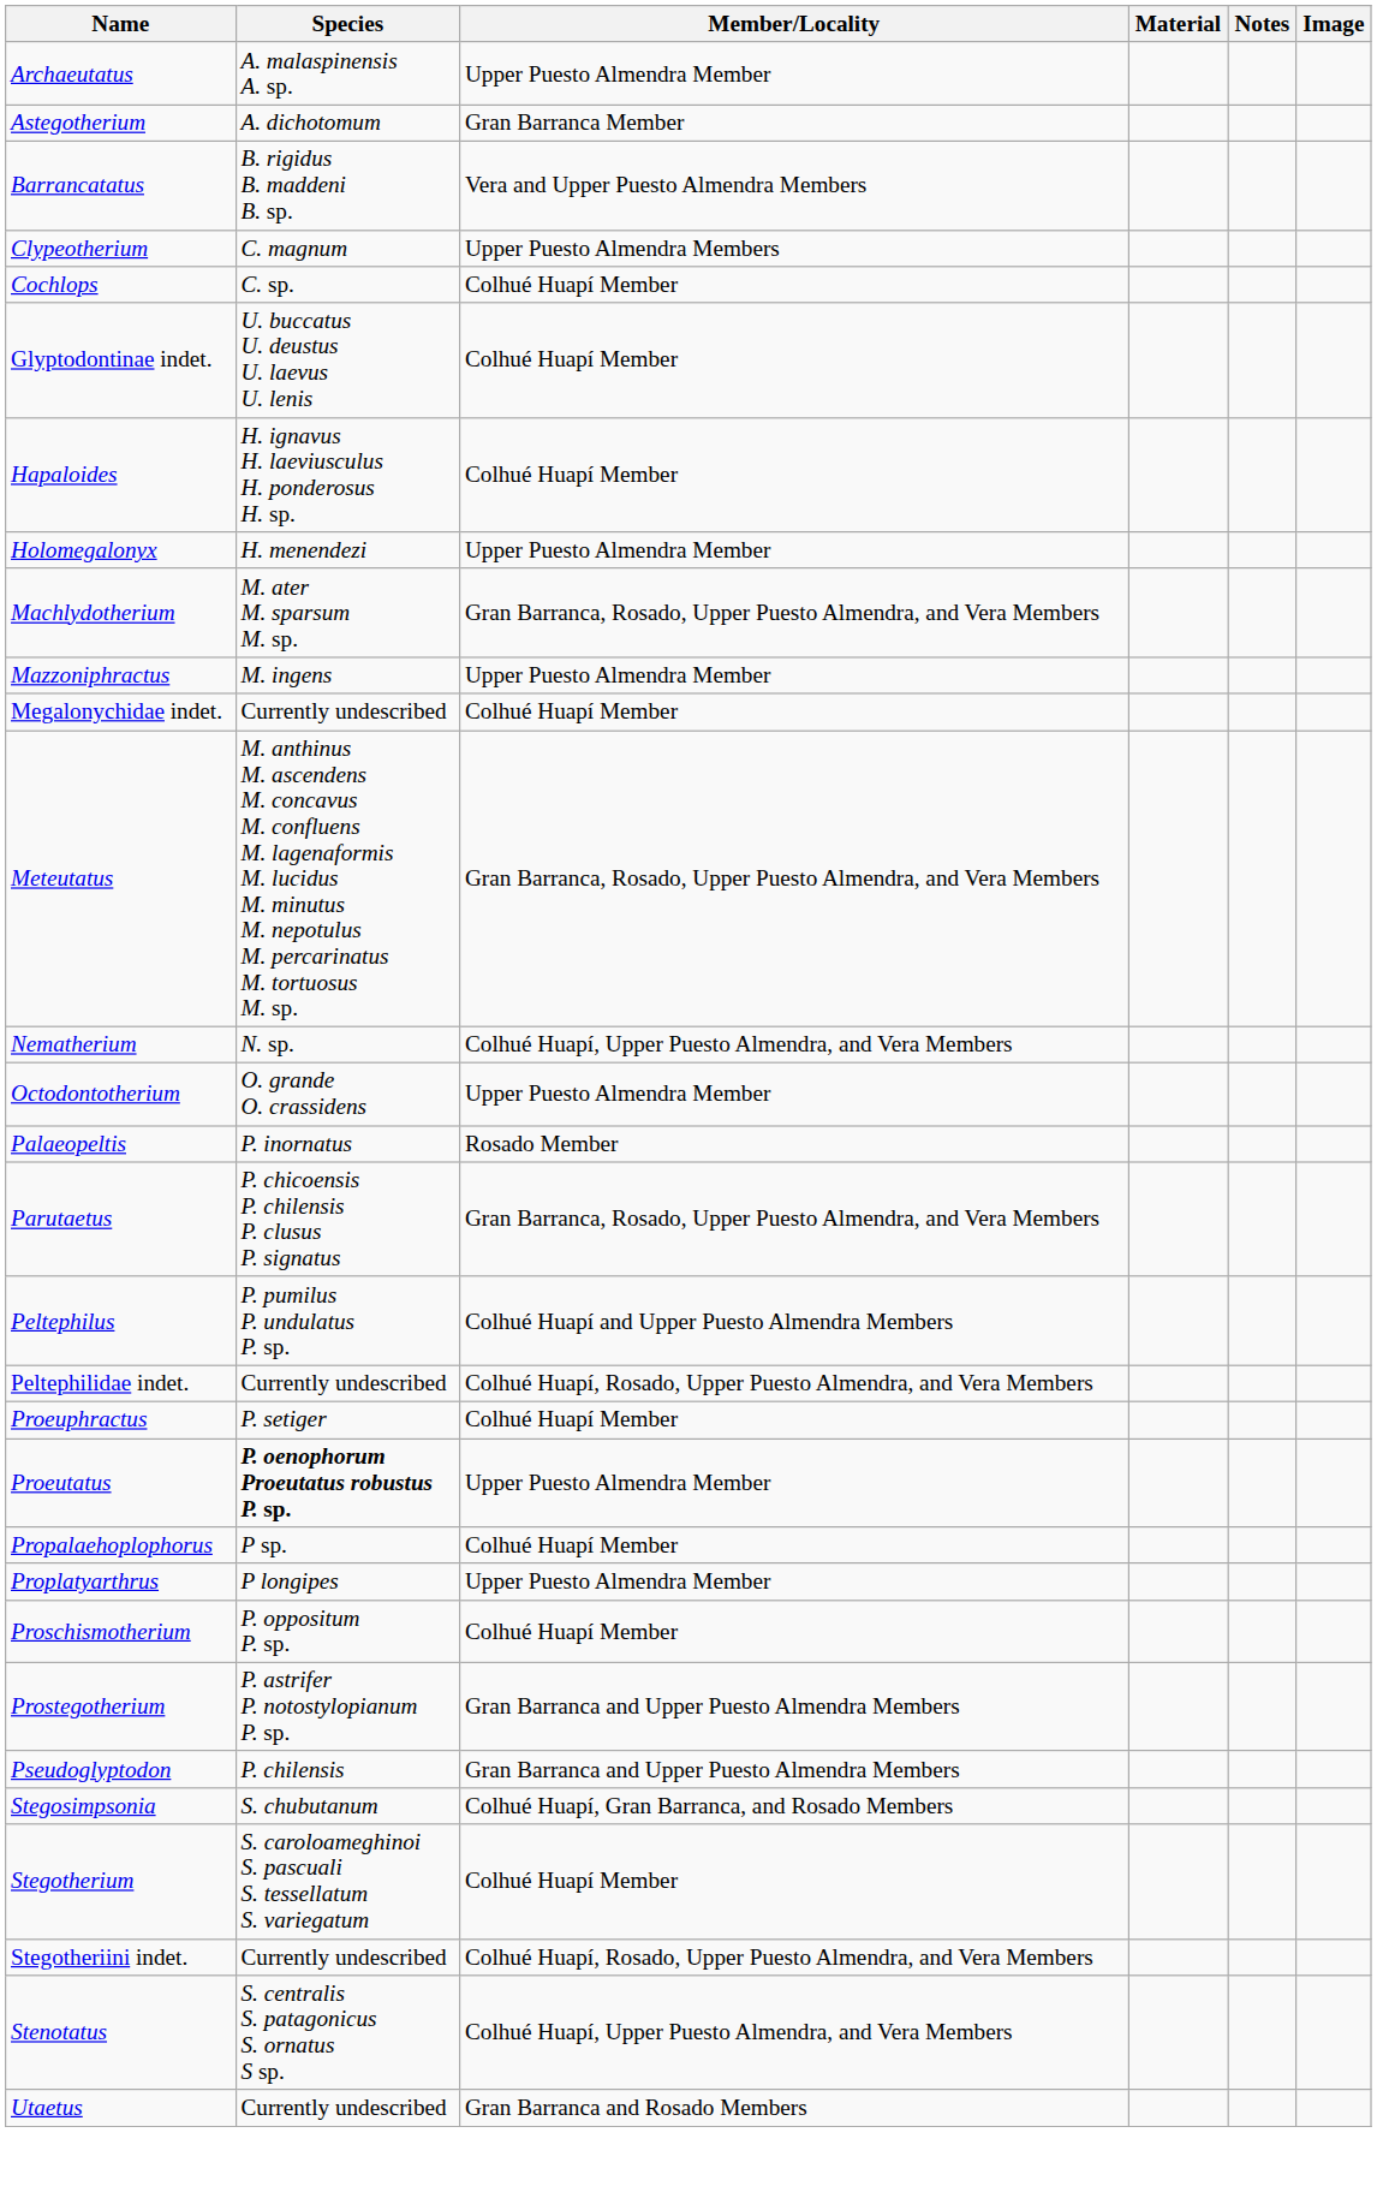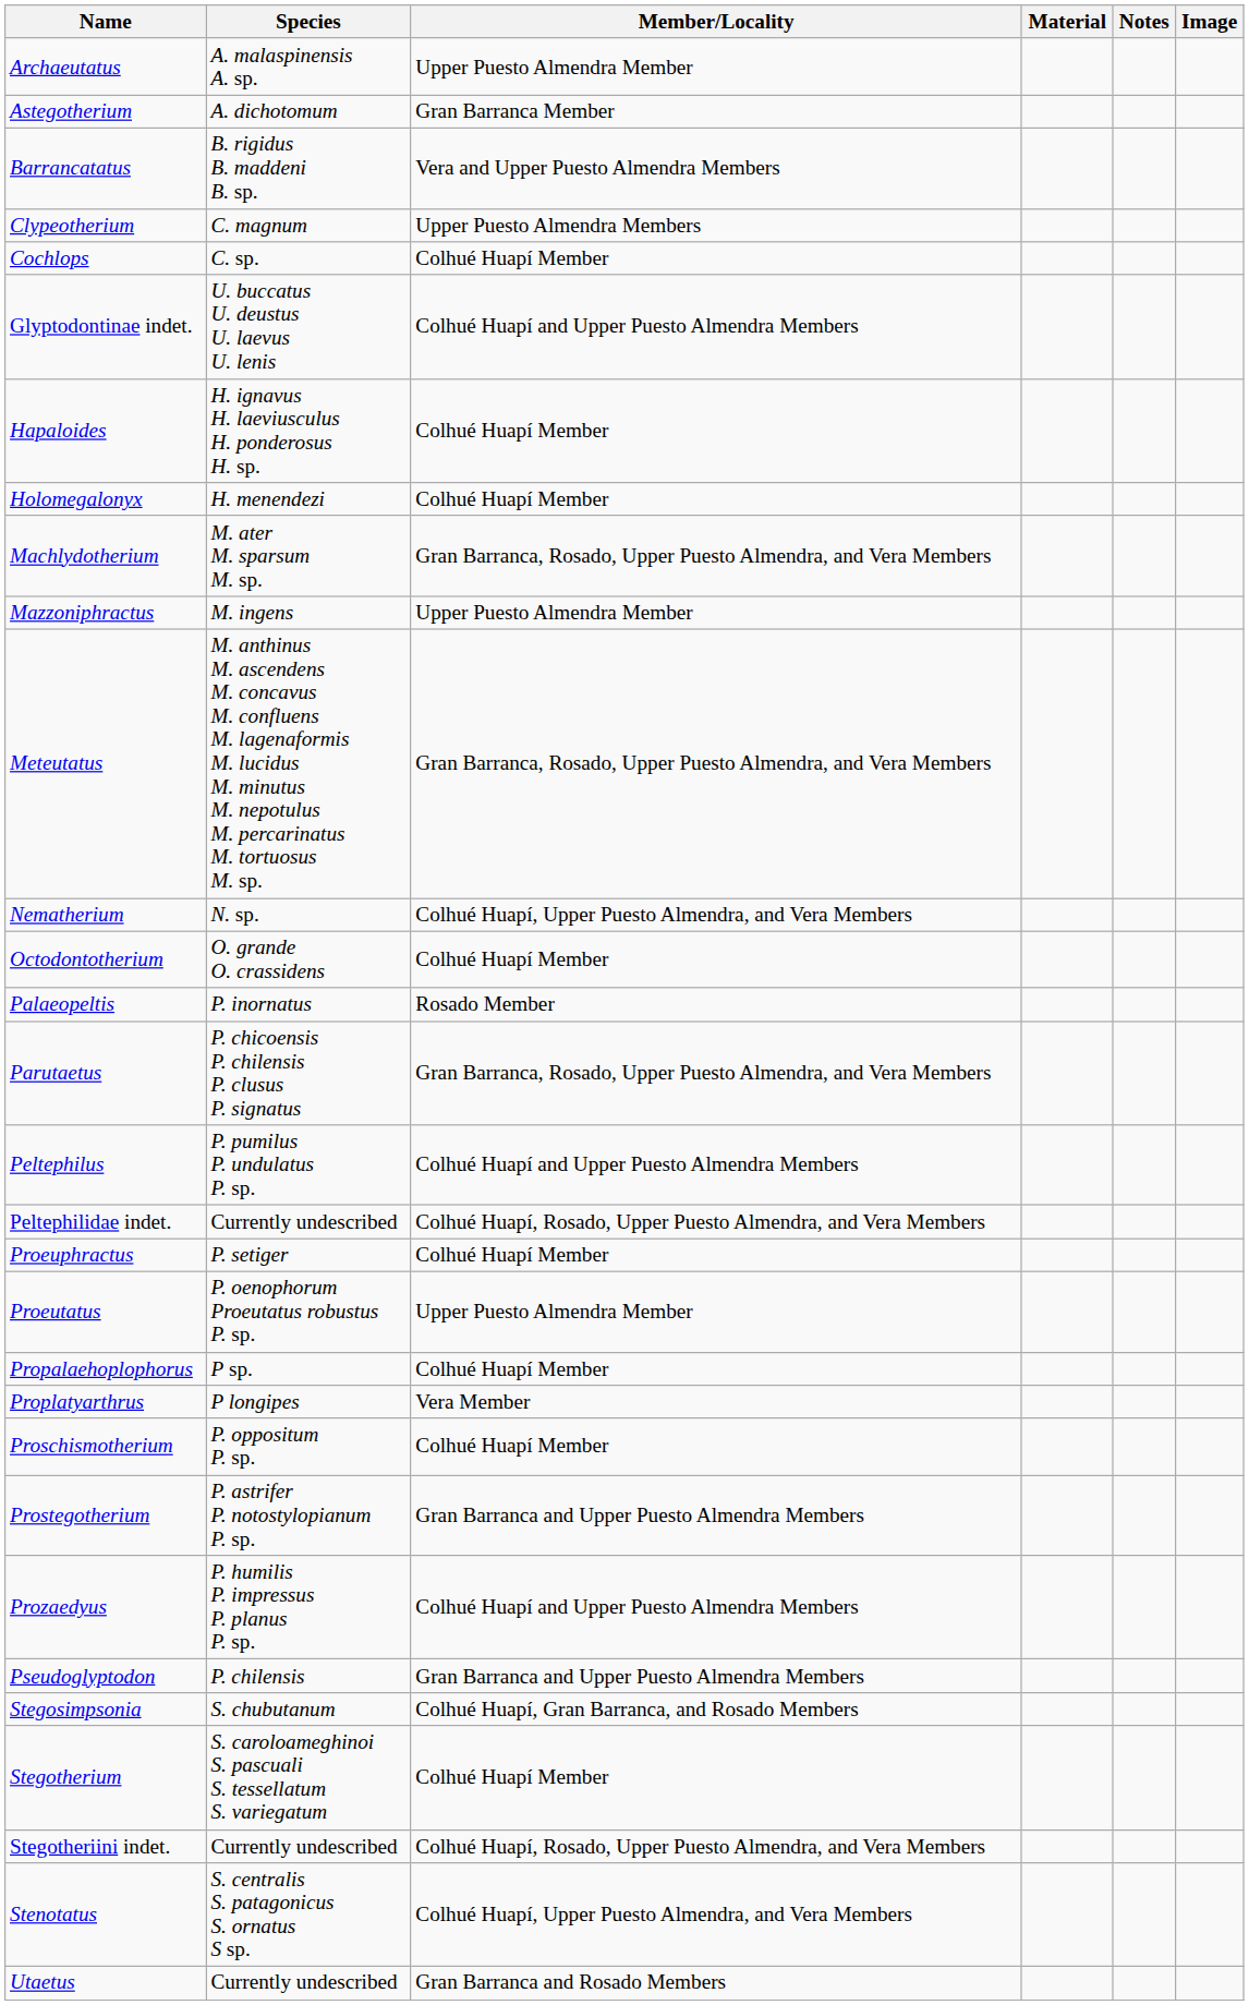 <table class="wikitable" align="center" width="75%">
 <tr>
 <th>Name</th>
 <th>Species</th>
 <th>Member/Locality</th>
 <th>Material</th>
 <th>Notes</th>
 <th>Image</th>
 </tr>
 <tr>
 <td><em><a href='#'>Archaeutatus</a></em></td>
 <td><em>A. malaspinensis</em><br><em>A.</em> sp.</td>
 <td>Upper Puesto Almendra Member</td>
 <td></td>
 <td></td>
 <td></td>
 </tr>
 <tr>
 <td><em><a href='#'>Astegotherium</a></em></td>
 <td><em>A. dichotomum</em></td>
 <td>Gran Barranca Member</td>
 <td></td>
 <td></td>
 <td></td>
 </tr>
 <tr>
 <td><em><a href='#'>Barrancatatus</a></em></td>
 <td><em>B. rigidus</em><br><em>B. maddeni</em><br><em>B.</em> sp.</td>
 <td>Vera and Upper Puesto Almendra Members</td>
 <td></td>
 <td></td>
 <td></td>
 </tr>
 <tr>
 <td><em><a href='#'>Clypeotherium</a></em></td>
 <td><em>C. magnum</em></td>
 <td>Upper Puesto Almendra Members</td>
 <td></td>
 <td></td>
 <td></td>
 </tr>
 <tr>
 <td><em><a href='#'>Cochlops</a></em></td>
 <td><em>C.</em> sp.</td>
 <td>Colhué Huapí Member</td>
 <td></td>
 <td></td>
 <td></td>
 </tr>
 <tr>
 <td><a href='#'>Glyptodontinae</a> indet.</td>
 <td><em>U. buccatus</em><br><em>U. deustus</em><br><em>U. laevus</em><br><em>U. lenis</em></td>
-<td>Colhué Huapí Member</td>
+<td>Colhué Huapí and Upper Puesto Almendra Members</td>
 <td></td>
 <td></td>
 <td></td>
 </tr>
 <tr>
 <td><em><a href='#'>Hapaloides</a></em></td>
 <td><em>H. ignavus</em><br><em>H. laeviusculus</em><br><em>H. ponderosus</em><br><em>H.</em> sp.</td>
 <td>Colhué Huapí Member</td>
 <td></td>
 <td></td>
 <td></td>
 </tr>
 <tr>
 <td><em><a href='#'>Holomegalonyx</a></em></td>
 <td><em>H. menendezi</em></td>
-<td>Upper Puesto Almendra Member</td>
+<td>Colhué Huapí Member</td>
 <td></td>
 <td></td>
 <td></td>
 </tr>
 <tr>
 <td><em><a href='#'>Machlydotherium</a></em></td>
 <td><em>M. ater</em><br><em>M. sparsum</em><br><em>M.</em> sp.</td>
 <td>Gran Barranca, Rosado, Upper Puesto Almendra, and Vera Members</td>
 <td></td>
 <td></td>
 <td></td>
 </tr>
 <tr>
 <td><em><a href='#'>Mazzoniphractus</a></em></td>
 <td><em>M. ingens</em></td>
 <td>Upper Puesto Almendra Member</td>
-<td></td>
-<td></td>
-<td></td>
-</tr>
-<tr>
-<td><a href='#'>Megalonychidae</a> indet.</td>
-<td>Currently undescribed</td>
-<td>Colhué Huapí Member</td>
 <td></td>
 <td></td>
 <td></td>
 </tr>
 <tr>
 <td><em><a href='#'>Meteutatus</a></em></td>
 <td><em>M. anthinus</em><br><em>M. ascendens</em><br><em>M. concavus</em><br><em>M. confluens</em><br><em>M. lagenaformis</em><br><em>M. lucidus</em><br><em>M. minutus</em><br><em>M. nepotulus</em><br><em>M. percarinatus</em><br><em>M. tortuosus</em><br><em>M.</em> sp.</td>
 <td>Gran Barranca, Rosado, Upper Puesto Almendra, and Vera Members</td>
 <td></td>
 <td></td>
 <td></td>
 </tr>
 <tr>
 <td><em><a href='#'>Nematherium</a></em></td>
 <td><em>N.</em> sp.</td>
 <td>Colhué Huapí, Upper Puesto Almendra, and Vera Members</td>
 <td></td>
 <td></td>
 <td></td>
 </tr>
 <tr>
 <td><em><a href='#'>Octodontotherium</a></em></td>
 <td><em>O. grande</em><br><em>O. crassidens</em></td>
-<td>Upper Puesto Almendra Member</td>
+<td>Colhué Huapí Member</td>
 <td></td>
 <td></td>
 <td></td>
 </tr>
 <tr>
 <td><em><a href='#'>Palaeopeltis</a></em></td>
 <td><em>P. inornatus</em></td>
 <td>Rosado Member</td>
 <td></td>
 <td></td>
 <td></td>
 </tr>
 <tr>
 <td><em><a href='#'>Parutaetus</a></em></td>
 <td><em>P. chicoensis</em><br><em>P. chilensis</em><br><em>P. clusus</em><br><em>P. signatus</em></td>
 <td>Gran Barranca, Rosado, Upper Puesto Almendra, and Vera Members</td>
 <td></td>
 <td></td>
 <td></td>
 </tr>
 <tr>
 <td><em><a href='#'>Peltephilus</a></em></td>
 <td><em>P. pumilus</em><br><em>P. undulatus</em><br><em>P.</em> sp.</td>
 <td>Colhué Huapí and Upper Puesto Almendra Members</td>
 <td></td>
 <td></td>
 <td></td>
 </tr>
 <tr>
 <td><a href='#'>Peltephilidae</a> indet.</td>
 <td>Currently undescribed</td>
 <td>Colhué Huapí, Rosado, Upper Puesto Almendra, and Vera Members</td>
 <td></td>
 <td></td>
 <td></td>
 </tr>
 <tr>
 <td><em><a href='#'>Proeuphractus</a></em></td>
 <td><em>P. setiger</em></td>
 <td>Colhué Huapí Member</td>
 <td></td>
 <td></td>
 <td></td>
 </tr>
 <tr>
 <td><em><a href='#'>Proeutatus</a></em></td>
-<td><strong><em>P. oenophorum</em><br><em>Proeutatus robustus</em><br><em>P.</em> sp.</strong></td>
+<td><em>P. oenophorum</em><br><em>Proeutatus robustus</em><br><em>P.</em> sp.</td>
 <td>Upper Puesto Almendra Member</td>
 <td></td>
 <td></td>
 <td></td>
 </tr>
 <tr>
 <td><em><a href='#'>Propalaehoplophorus</a></em></td>
 <td><em>P</em> sp.</td>
 <td>Colhué Huapí Member</td>
 <td></td>
 <td></td>
 <td></td>
 </tr>
 <tr>
 <td><em><a href='#'>Proplatyarthrus</a></em></td>
 <td><em>P longipes</em></td>
-<td>Upper Puesto Almendra Member</td>
+<td>Vera Member</td>
 <td></td>
 <td></td>
 <td></td>
 </tr>
 <tr>
 <td><em><a href='#'>Proschismotherium</a></em></td>
 <td><em>P. oppositum</em><br><em>P.</em> sp.</td>
 <td>Colhué Huapí Member</td>
 <td></td>
 <td></td>
 <td></td>
 </tr>
 <tr>
 <td><em><a href='#'>Prostegotherium</a></em></td>
 <td><em>P. astrifer</em><br><em>P. notostylopianum</em><br><em>P.</em> sp.</td>
 <td>Gran Barranca and Upper Puesto Almendra Members</td>
+<td></td>
+<td></td>
+<td></td>
+</tr>
+<tr>
+<td><em><a href='#'>Prozaedyus</a></em></td>
+<td><em>P. humilis</em><br><em>P. impressus</em><br><em>P. planus</em><br><em>P.</em> sp.</td>
+<td>Colhué Huapí and Upper Puesto Almendra Members</td>
 <td></td>
 <td></td>
 <td></td>
 </tr>
 <tr>
 <td><em><a href='#'>Pseudoglyptodon</a></em></td>
 <td><em>P. chilensis</em></td>
 <td>Gran Barranca and Upper Puesto Almendra Members</td>
 <td></td>
 <td></td>
 <td></td>
 </tr>
 <tr>
 <td><em><a href='#'>Stegosimpsonia</a></em></td>
 <td><em>S. chubutanum</em></td>
 <td>Colhué Huapí, Gran Barranca, and Rosado Members</td>
 <td></td>
 <td></td>
 <td></td>
 </tr>
 <tr>
 <td><em><a href='#'>Stegotherium</a></em></td>
 <td><em>S. caroloameghinoi</em><br><em>S. pascuali</em><br><em>S. tessellatum</em><br><em>S. variegatum</em></td>
 <td>Colhué Huapí Member</td>
 <td></td>
 <td></td>
 <td></td>
 </tr>
 <tr>
 <td><a href='#'>Stegotheriini</a> indet.</td>
 <td>Currently undescribed</td>
 <td>Colhué Huapí, Rosado, Upper Puesto Almendra, and Vera Members</td>
 <td></td>
 <td></td>
 <td></td>
 </tr>
 <tr>
 <td><em><a href='#'>Stenotatus</a></em></td>
 <td><em>S. centralis</em><br><em>S. patagonicus</em><br><em>S. ornatus</em><br><em>S</em> sp.</td>
 <td>Colhué Huapí, Upper Puesto Almendra, and Vera Members</td>
 <td></td>
 <td></td>
 <td></td>
 </tr>
 <tr>
 <td><em><a href='#'>Utaetus</a></em></td>
 <td>Currently undescribed</td>
 <td>Gran Barranca and Rosado Members</td>
 <td></td>
 <td></td>
 <td></td>
 </tr>
 <tr>
 </tr>
 </table>
